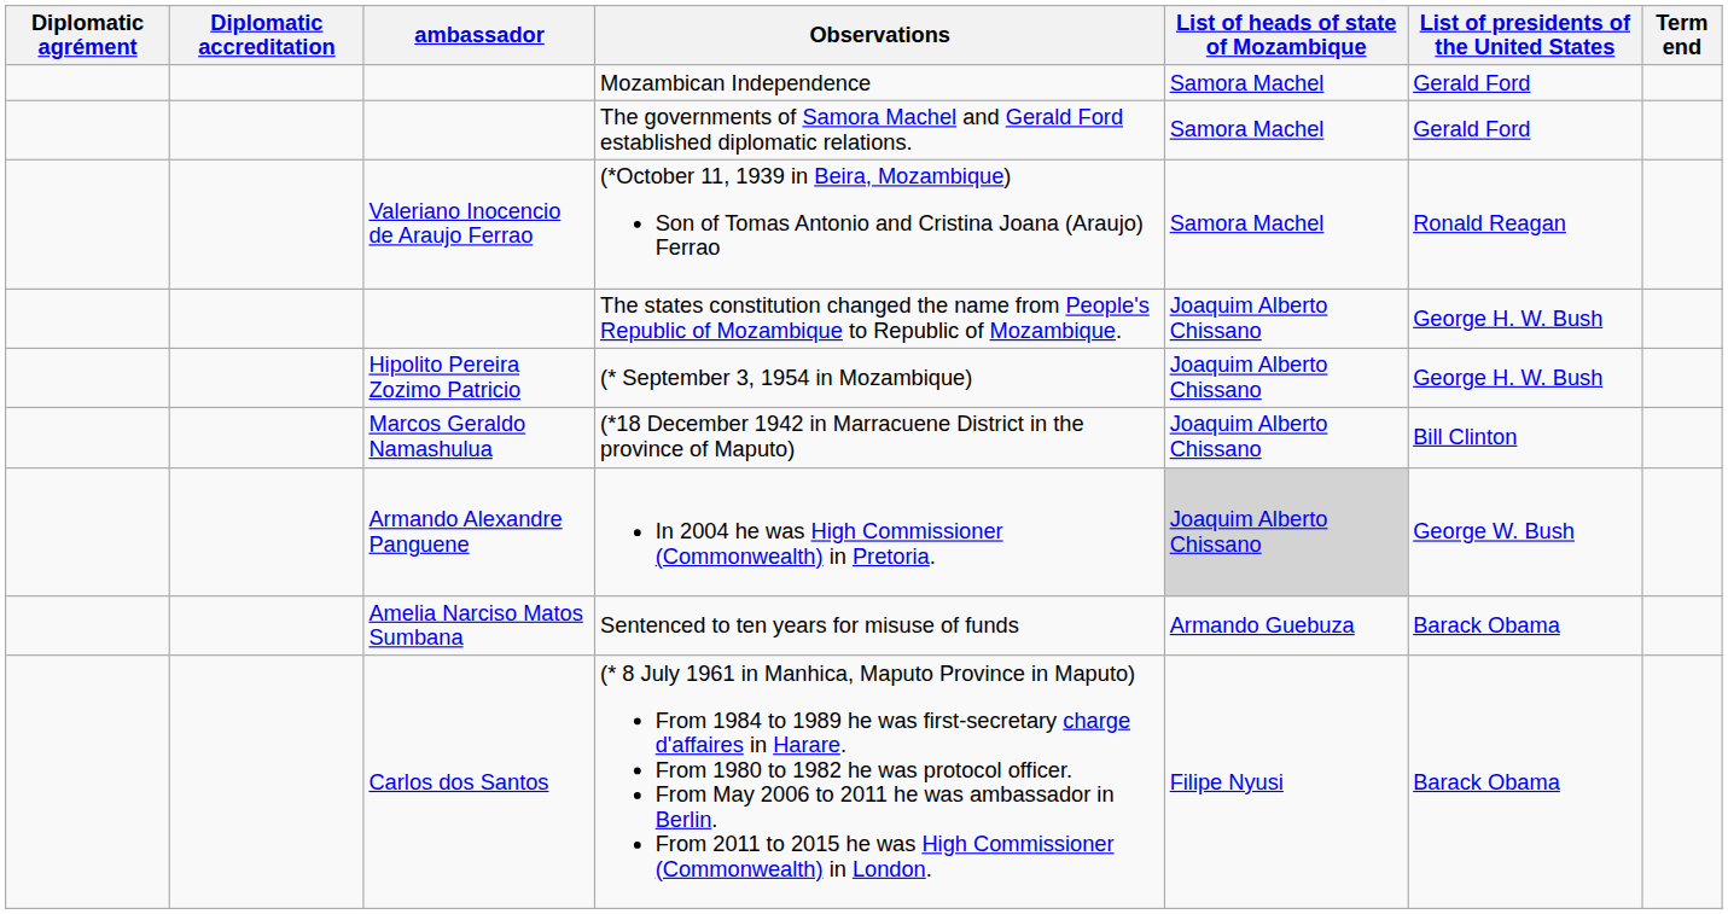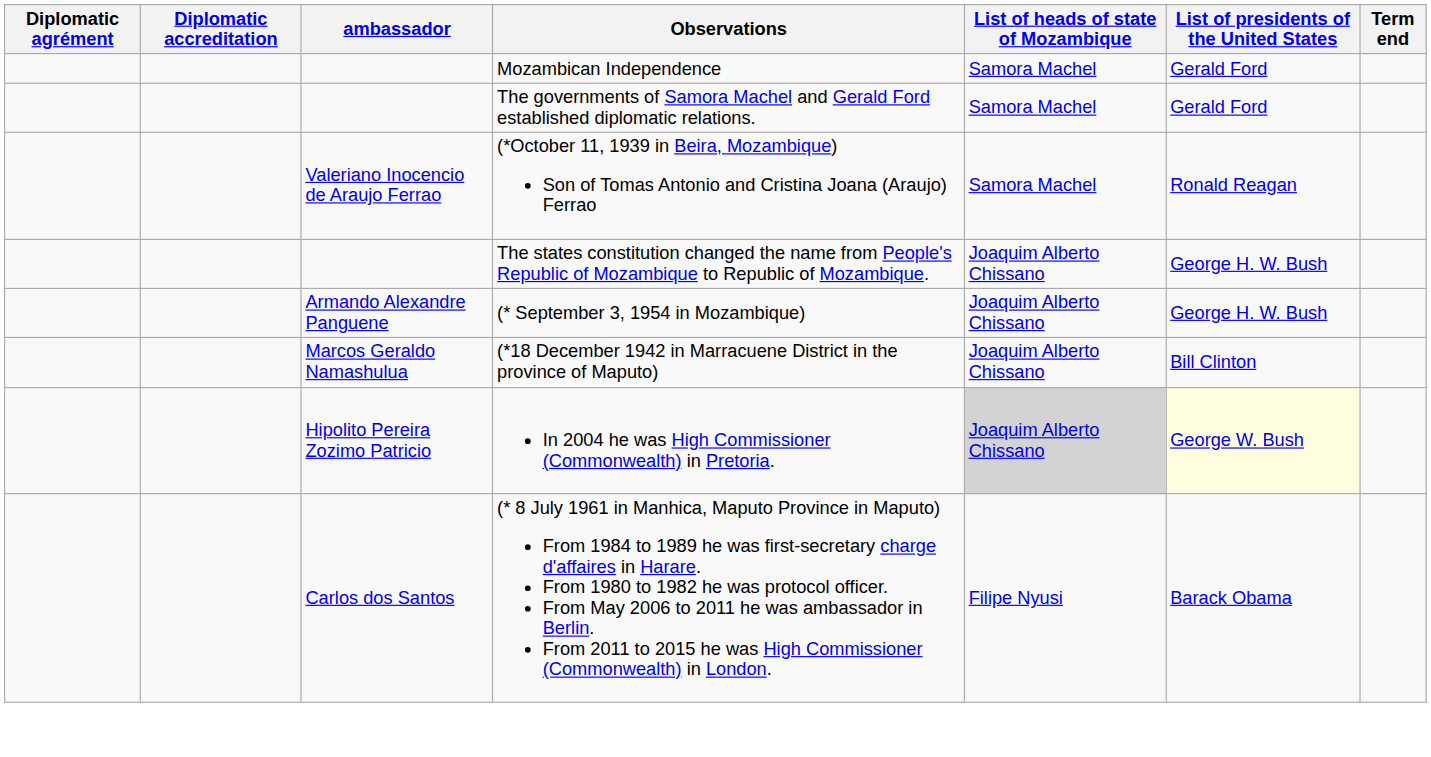 <table class="wikitable sortable">
 <tr>
 <th>Diplomatic <a href='#'>agrément</a></th>
 <th><a href='#'>Diplomatic accreditation</a></th>
 <th><a href='#'>ambassador</a></th>
 <th>Observations</th>
 <th><a href='#'>List of heads of state of Mozambique</a></th>
 <th><a href='#'>List of presidents of the United States</a></th>
 <th>Term end</th>
 </tr>
 <tr>
 <td></td>
 <td></td>
 <td></td>
 <td>Mozambican Independence</td>
 <td><a href='#'>Samora Machel</a></td>
 <td><a href='#'>Gerald Ford</a></td>
 <td></td>
 </tr>
 <tr>
 <td></td>
 <td></td>
 <td></td>
 <td>The governments of <a href='#'>Samora Machel</a> and <a href='#'>Gerald Ford</a> established diplomatic relations.</td>
 <td><a href='#'>Samora Machel</a></td>
 <td><a href='#'>Gerald Ford</a></td>
 <td></td>
 </tr>
 <tr>
 <td></td>
 <td></td>
 <td><a href='#'>Valeriano Inocencio de Araujo Ferrao</a></td>
 <td>(*October 11, 1939 in <a href='#'>Beira, Mozambique</a>)<br><ul><li>Son of Tomas Antonio and Cristina Joana (Araujo) Ferrao</li></ul></td>
 <td><a href='#'>Samora Machel</a></td>
 <td><a href='#'>Ronald Reagan</a></td>
 <td></td>
 </tr>
 <tr>
 <td></td>
 <td></td>
 <td></td>
 <td>The states constitution changed the name from <a href='#'>People's Republic of Mozambique</a> to Republic of <a href='#'>Mozambique</a>.</td>
 <td><a href='#'>Joaquim Alberto Chissano</a></td>
 <td><a href='#'>George H. W. Bush</a></td>
 <td></td>
 </tr>
 <tr>
 <td></td>
 <td></td>
-<td><a href='#'>Hipolito Pereira Zozimo Patricio</a></td>
+<td><a href='#'>Armando Alexandre Panguene</a></td>
 <td>(* September 3, 1954 in Mozambique)</td>
 <td><a href='#'>Joaquim Alberto Chissano</a></td>
 <td><a href='#'>George H. W. Bush</a></td>
 <td></td>
 </tr>
 <tr>
 <td></td>
 <td></td>
 <td><a href='#'>Marcos Geraldo Namashulua</a></td>
 <td>(*18 December 1942 in Marracuene District in the province of Maputo)</td>
 <td><a href='#'>Joaquim Alberto Chissano</a></td>
 <td><a href='#'>Bill Clinton</a></td>
 <td></td>
 </tr>
 <tr>
 <td></td>
 <td></td>
-<td><a href='#'>Armando Alexandre Panguene</a></td>
+<td><a href='#'>Hipolito Pereira Zozimo Patricio</a></td>
 <td><br><ul><li>In 2004 he was <a href='#'>High Commissioner (Commonwealth)</a> in <a href='#'>Pretoria</a>.</li></ul></td>
 <td style="background: lightgrey;"><a href='#'>Joaquim Alberto Chissano</a></td>
-<td><a href='#'>George W. Bush</a></td>
-<td></td>
-</tr>
-<tr>
-<td></td>
-<td></td>
-<td><a href='#'>Amelia Narciso Matos Sumbana</a></td>
-<td>Sentenced to ten years for misuse of funds</td>
-<td><a href='#'>Armando Guebuza</a></td>
-<td><a href='#'>Barack Obama</a></td>
+<td style="background: lightyellow;"><a href='#'>George W. Bush</a></td>
 <td></td>
 </tr>
 <tr>
 <td></td>
 <td></td>
 <td><a href='#'>Carlos dos Santos</a></td>
 <td>(* 8 July 1961 in Manhica, Maputo Province in Maputo)<br><ul><li>From 1984 to 1989 he was first-secretary <a href='#'>charge d'affaires</a> in <a href='#'>Harare</a>.</li><li>From 1980 to 1982 he was protocol officer.</li><li>From May 2006 to 2011 he was ambassador in <a href='#'>Berlin</a>.</li><li>From 2011 to 2015 he was <a href='#'>High Commissioner (Commonwealth)</a> in <a href='#'>London</a>.</li></ul></td>
 <td><a href='#'>Filipe Nyusi</a></td>
 <td><a href='#'>Barack Obama</a></td>
 <td></td>
 </tr>
 </table>
